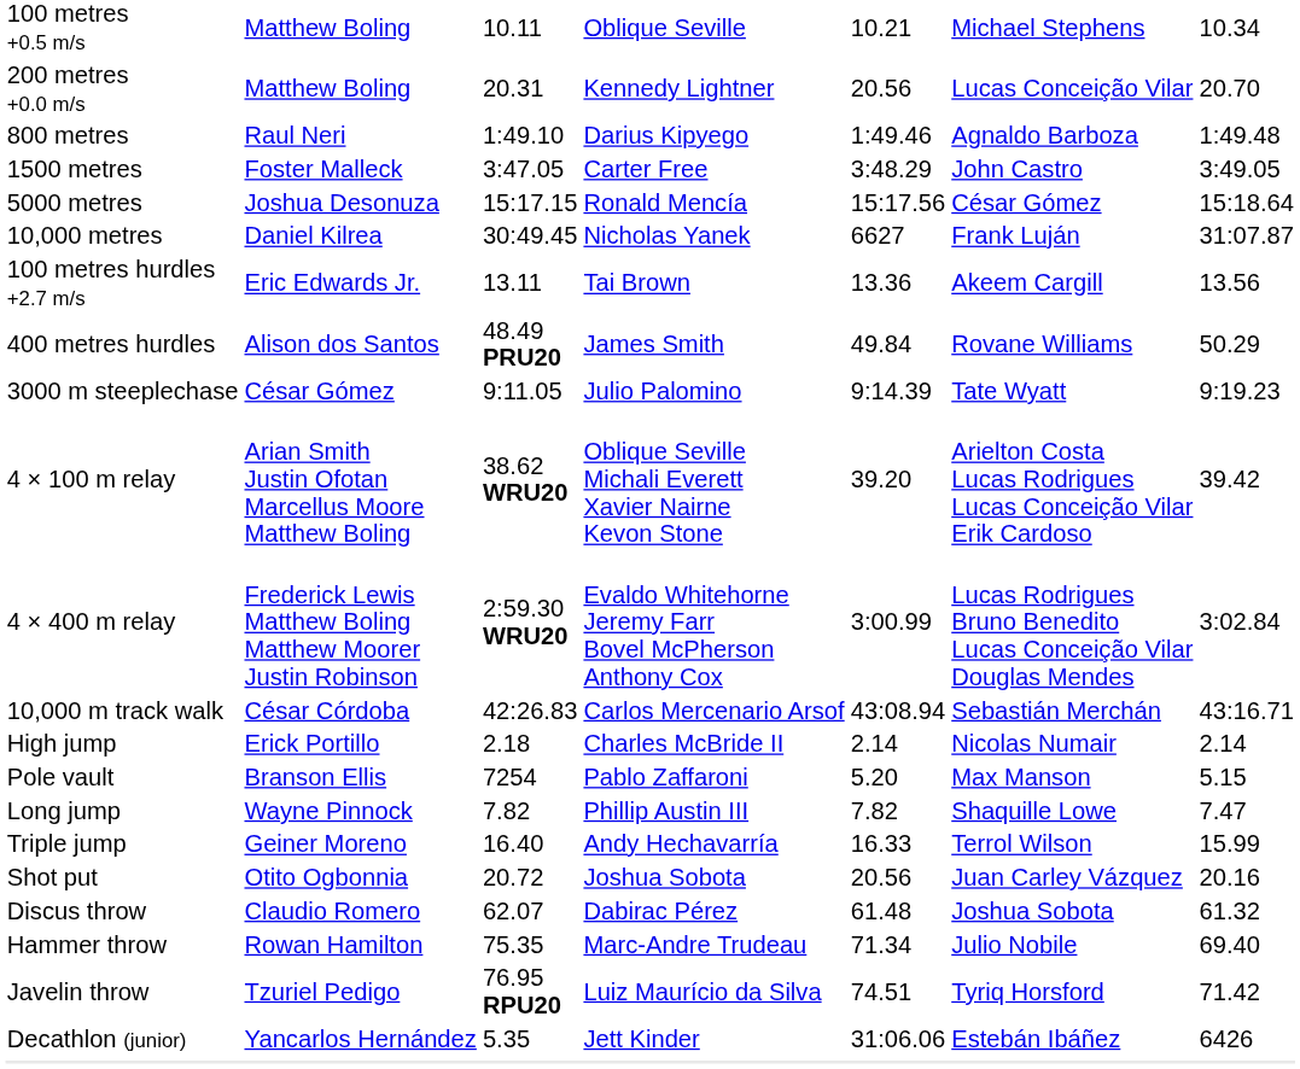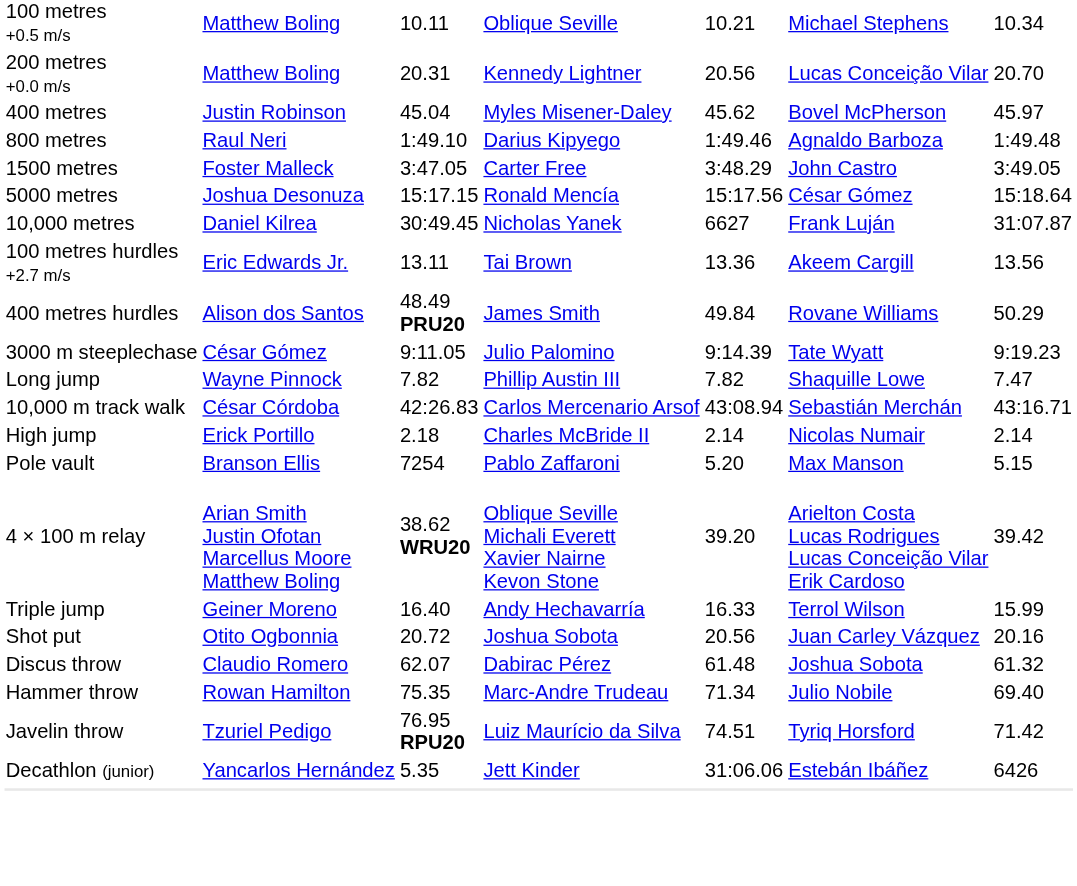 <table>
 <tr>
 <td>100 metres<br><small>+0.5 m/s</small></td>
 <td><a href='#'>Matthew Boling</a><br></td>
 <td>10.11</td>
 <td><a href='#'>Oblique Seville</a><br></td>
 <td>10.21</td>
 <td><a href='#'>Michael Stephens</a><br></td>
 <td>10.34</td>
 </tr>
 <tr>
 <td>200 metres<br><small>+0.0 m/s</small></td>
 <td><a href='#'>Matthew Boling</a><br></td>
 <td>20.31</td>
 <td><a href='#'>Kennedy Lightner</a><br></td>
 <td>20.56</td>
 <td><a href='#'>Lucas Conceição Vilar</a><br></td>
 <td>20.70</td>
+</tr>
+<tr>
+<td>400 metres</td>
+<td><a href='#'>Justin Robinson</a><br></td>
+<td>45.04</td>
+<td><a href='#'>Myles Misener-Daley</a><br></td>
+<td>45.62</td>
+<td><a href='#'>Bovel McPherson</a><br></td>
+<td>45.97</td>
 </tr>
 <tr>
 <td>800 metres</td>
 <td><a href='#'>Raul Neri</a><br></td>
 <td>1:49.10</td>
 <td><a href='#'>Darius Kipyego</a><br></td>
 <td>1:49.46</td>
 <td><a href='#'>Agnaldo Barboza</a><br></td>
 <td>1:49.48</td>
 </tr>
 <tr>
 <td>1500 metres</td>
 <td><a href='#'>Foster Malleck</a><br></td>
 <td>3:47.05</td>
 <td><a href='#'>Carter Free</a><br></td>
 <td>3:48.29</td>
 <td><a href='#'>John Castro</a><br></td>
 <td>3:49.05</td>
 </tr>
 <tr>
 <td>5000 metres</td>
 <td><a href='#'>Joshua Desonuza</a><br></td>
 <td>15:17.15</td>
 <td><a href='#'>Ronald Mencía</a><br></td>
 <td>15:17.56</td>
 <td><a href='#'>César Gómez</a><br></td>
 <td>15:18.64</td>
 </tr>
 <tr>
 <td>10,000 metres</td>
 <td><a href='#'>Daniel Kilrea</a><br></td>
 <td>30:49.45</td>
 <td><a href='#'>Nicholas Yanek</a><br></td>
 <td>6627</td>
 <td><a href='#'>Frank Luján</a><br></td>
 <td>31:07.87</td>
 </tr>
 <tr>
 <td>100 metres hurdles<br><small>+2.7 m/s</small></td>
 <td><a href='#'>Eric Edwards Jr.</a><br></td>
 <td>13.11</td>
 <td><a href='#'>Tai Brown</a><br></td>
 <td>13.36</td>
 <td><a href='#'>Akeem Cargill</a><br></td>
 <td>13.56</td>
 </tr>
 <tr>
 <td>400 metres hurdles</td>
 <td><a href='#'>Alison dos Santos</a><br></td>
 <td>48.49<br><strong>PRU20</strong></td>
 <td><a href='#'>James Smith</a><br></td>
 <td>49.84</td>
 <td><a href='#'>Rovane Williams</a><br></td>
 <td>50.29</td>
 </tr>
 <tr>
 <td>3000 m steeplechase</td>
 <td><a href='#'>César Gómez</a><br></td>
 <td>9:11.05</td>
 <td><a href='#'>Julio Palomino</a><br></td>
 <td>9:14.39</td>
 <td><a href='#'>Tate Wyatt</a><br></td>
 <td>9:19.23</td>
 </tr>
 <tr>
-<td>4 × 100 m relay</td>
-<td><br><a href='#'>Arian Smith</a> <br> <a href='#'>Justin Ofotan</a><br><a href='#'>Marcellus Moore</a> <br><a href='#'>Matthew Boling</a></td>
-<td>38.62<br><strong>WRU20</strong></td>
-<td><br><a href='#'>Oblique Seville</a> <br> <a href='#'>Michali Everett</a><br><a href='#'>Xavier Nairne</a> <br><a href='#'>Kevon Stone</a></td>
-<td>39.20</td>
-<td><br><a href='#'>Arielton Costa</a> <br> <a href='#'>Lucas Rodrigues</a><br><a href='#'>Lucas Conceição Vilar</a> <br><a href='#'>Erik Cardoso</a></td>
-<td>39.42</td>
-</tr>
-<tr>
-<td>4 × 400 m relay</td>
-<td><br><a href='#'>Frederick Lewis</a> <br> <a href='#'>Matthew Boling</a><br><a href='#'>Matthew Moorer</a> <br><a href='#'>Justin Robinson</a></td>
-<td>2:59.30<br><strong>WRU20</strong></td>
-<td><br><a href='#'>Evaldo Whitehorne</a> <br> <a href='#'>Jeremy Farr</a><br><a href='#'>Bovel McPherson</a> <br><a href='#'>Anthony Cox</a></td>
-<td>3:00.99</td>
-<td><br><a href='#'>Lucas Rodrigues</a> <br> <a href='#'>Bruno Benedito</a><br><a href='#'>Lucas Conceição Vilar</a> <br><a href='#'>Douglas Mendes</a></td>
-<td>3:02.84</td>
+<td>Long jump</td>
+<td><a href='#'>Wayne Pinnock</a><br></td>
+<td>7.82</td>
+<td><a href='#'>Phillip Austin III</a><br></td>
+<td>7.82</td>
+<td><a href='#'>Shaquille Lowe</a><br></td>
+<td>7.47</td>
 </tr>
 <tr>
 <td>10,000 m track walk</td>
 <td><a href='#'>César Córdoba</a><br></td>
 <td>42:26.83</td>
 <td><a href='#'>Carlos Mercenario Arsof</a><br></td>
 <td>43:08.94</td>
 <td><a href='#'>Sebastián Merchán</a><br></td>
 <td>43:16.71</td>
 </tr>
 <tr>
 <td>High jump</td>
 <td><a href='#'>Erick Portillo</a><br></td>
 <td>2.18</td>
 <td><a href='#'>Charles McBride II</a><br></td>
 <td>2.14</td>
 <td><a href='#'>Nicolas Numair</a><br></td>
 <td>2.14</td>
 </tr>
 <tr>
 <td>Pole vault</td>
 <td><a href='#'>Branson Ellis</a><br></td>
 <td>7254</td>
 <td><a href='#'>Pablo Zaffaroni</a><br></td>
 <td>5.20</td>
 <td><a href='#'>Max Manson</a><br></td>
 <td>5.15</td>
 </tr>
 <tr>
-<td>Long jump</td>
-<td><a href='#'>Wayne Pinnock</a><br></td>
-<td>7.82</td>
-<td><a href='#'>Phillip Austin III</a><br></td>
-<td>7.82</td>
-<td><a href='#'>Shaquille Lowe</a><br></td>
-<td>7.47</td>
+<td>4 × 100 m relay</td>
+<td><br><a href='#'>Arian Smith</a> <br> <a href='#'>Justin Ofotan</a><br><a href='#'>Marcellus Moore</a> <br><a href='#'>Matthew Boling</a></td>
+<td>38.62<br><strong>WRU20</strong></td>
+<td><br><a href='#'>Oblique Seville</a> <br> <a href='#'>Michali Everett</a><br><a href='#'>Xavier Nairne</a> <br><a href='#'>Kevon Stone</a></td>
+<td>39.20</td>
+<td><br><a href='#'>Arielton Costa</a> <br> <a href='#'>Lucas Rodrigues</a><br><a href='#'>Lucas Conceição Vilar</a> <br><a href='#'>Erik Cardoso</a></td>
+<td>39.42</td>
 </tr>
 <tr>
 <td>Triple jump</td>
 <td><a href='#'>Geiner Moreno</a><br></td>
 <td>16.40</td>
 <td><a href='#'>Andy Hechavarría</a><br></td>
 <td>16.33</td>
 <td><a href='#'>Terrol Wilson</a><br></td>
 <td>15.99</td>
 </tr>
 <tr>
 <td>Shot put</td>
 <td><a href='#'>Otito Ogbonnia</a><br></td>
 <td>20.72</td>
 <td><a href='#'>Joshua Sobota</a><br></td>
 <td>20.56</td>
 <td><a href='#'>Juan Carley Vázquez</a><br></td>
 <td>20.16</td>
 </tr>
 <tr>
 <td>Discus throw</td>
 <td><a href='#'>Claudio Romero</a><br></td>
 <td>62.07</td>
 <td><a href='#'>Dabirac Pérez</a><br></td>
 <td>61.48</td>
 <td><a href='#'>Joshua Sobota</a><br></td>
 <td>61.32</td>
 </tr>
 <tr>
 <td>Hammer throw</td>
 <td><a href='#'>Rowan Hamilton</a><br></td>
 <td>75.35</td>
 <td><a href='#'>Marc-Andre Trudeau</a><br></td>
 <td>71.34</td>
 <td><a href='#'>Julio Nobile</a><br></td>
 <td>69.40</td>
 </tr>
 <tr>
 <td>Javelin throw</td>
 <td><a href='#'>Tzuriel Pedigo</a><br></td>
 <td>76.95<br><strong>RPU20</strong></td>
 <td><a href='#'>Luiz Maurício da Silva</a><br></td>
 <td>74.51</td>
 <td><a href='#'>Tyriq Horsford</a><br></td>
 <td>71.42</td>
 </tr>
 <tr>
 <td>Decathlon <small>(junior)</small></td>
 <td><a href='#'>Yancarlos Hernández</a><br></td>
 <td>5.35</td>
 <td><a href='#'>Jett Kinder</a><br></td>
 <td>31:06.06</td>
 <td><a href='#'>Estebán Ibáñez</a><br></td>
 <td>6426</td>
 </tr>
 <tr>
 </tr>
 <tr bgcolor= e8e8e8>
 <td colspan=7></td>
 </tr>
 </table>
